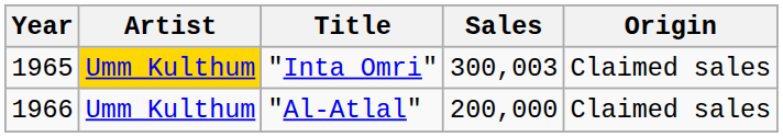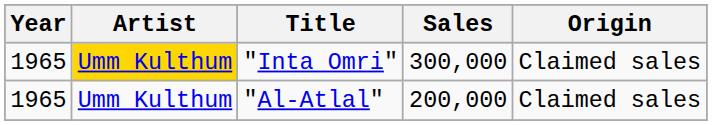 <table class="wikitable">
 <tr>
 <th>Year</th>
 <th>Artist</th>
 <th>Title</th>
 <th>Sales</th>
 <th>Origin</th>
 </tr>
 <tr>
 <td>1965</td>
 <td style="background: gold;"><a href='#'>Umm Kulthum</a></td>
 <td>"<a href='#'>Inta Omri</a>"</td>
-<td>300,003</td>
+<td>300,000</td>
 <td>Claimed sales</td>
 </tr>
 <tr>
-<td>1966</td>
+<td>1965</td>
 <td><a href='#'>Umm Kulthum</a></td>
 <td>"<a href='#'>Al-Atlal</a>"</td>
 <td>200,000</td>
 <td>Claimed sales</td>
 </tr>
 </table>
